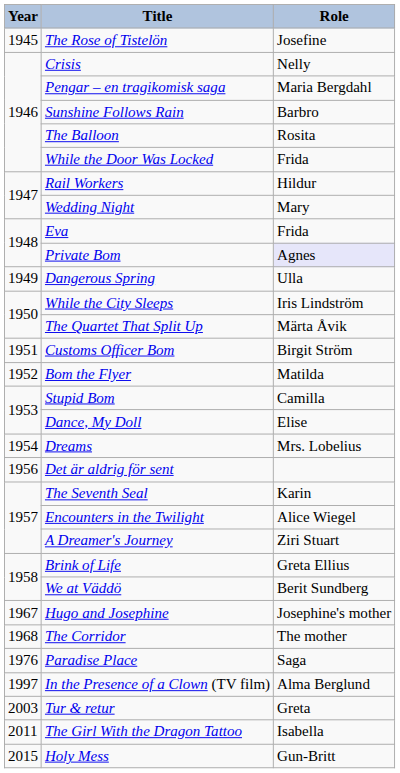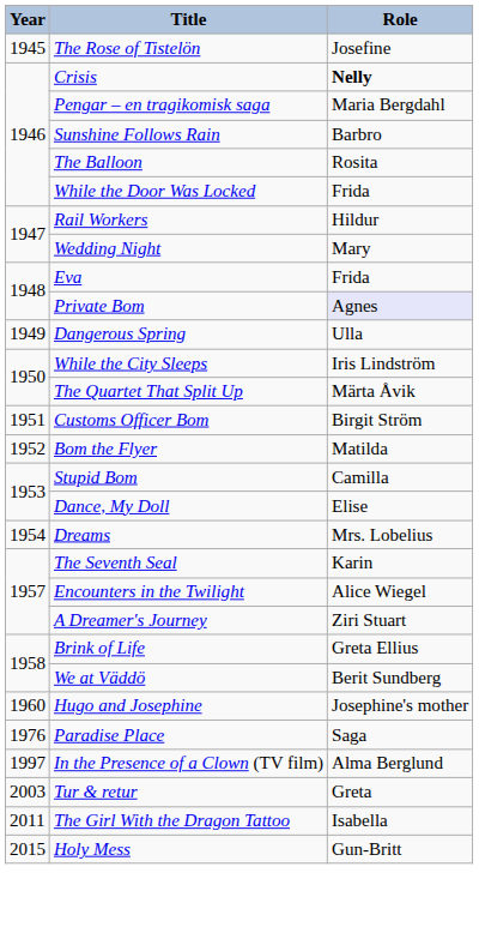 <table class="wikitable">
 <tr>
 <th style="background:#B0C4DE;">Year</th>
 <th style="background:#B0C4DE;">Title</th>
 <th style="background:#B0C4DE;">Role</th>
 </tr>
 <tr>
 <td>1945</td>
 <td><em><a href='#'>The Rose of Tistelön</a></em></td>
 <td>Josefine</td>
 </tr>
 <tr>
 <td rowspan=5>1946</td>
 <td><em><a href='#'>Crisis</a></em></td>
-<td>Nelly</td>
+<td><strong>Nelly</strong></td>
 </tr>
 <tr>
 <td><em><a href='#'>Pengar – en tragikomisk saga</a></em></td>
 <td>Maria Bergdahl</td>
 </tr>
 <tr>
 <td><em><a href='#'>Sunshine Follows Rain</a></em></td>
 <td>Barbro</td>
 </tr>
 <tr>
 <td><em><a href='#'>The Balloon</a></em></td>
 <td>Rosita</td>
 </tr>
 <tr>
 <td><em><a href='#'>While the Door Was Locked</a></em></td>
 <td>Frida</td>
 </tr>
 <tr>
 <td rowspan=2>1947</td>
 <td><em><a href='#'>Rail Workers</a></em></td>
 <td>Hildur</td>
 </tr>
 <tr>
 <td><em><a href='#'>Wedding Night</a></em></td>
 <td>Mary</td>
 </tr>
 <tr>
 <td rowspan=2>1948</td>
 <td><em><a href='#'>Eva</a></em></td>
 <td>Frida</td>
 </tr>
 <tr>
 <td><em><a href='#'>Private Bom</a></em></td>
 <td style="background: lavender;">Agnes</td>
 </tr>
 <tr>
 <td>1949</td>
 <td><em><a href='#'>Dangerous Spring</a></em></td>
 <td>Ulla</td>
 </tr>
 <tr>
 <td rowspan=2>1950</td>
 <td><em><a href='#'>While the City Sleeps</a></em></td>
 <td>Iris Lindström</td>
 </tr>
 <tr>
 <td><em><a href='#'>The Quartet That Split Up</a></em></td>
 <td>Märta Åvik</td>
 </tr>
 <tr>
 <td>1951</td>
 <td><em><a href='#'>Customs Officer Bom</a></em></td>
 <td>Birgit Ström</td>
 </tr>
 <tr>
 <td>1952</td>
 <td><em><a href='#'>Bom the Flyer</a></em></td>
 <td>Matilda</td>
 </tr>
 <tr>
 <td rowspan=2>1953</td>
 <td><em><a href='#'>Stupid Bom</a></em></td>
 <td>Camilla</td>
 </tr>
 <tr>
 <td><em><a href='#'>Dance, My Doll</a></em></td>
 <td>Elise</td>
 </tr>
 <tr>
 <td rowspan=1>1954</td>
 <td><em><a href='#'>Dreams</a></em></td>
 <td>Mrs. Lobelius</td>
 </tr>
 <tr>
-<td>1956</td>
-<td><em><a href='#'>Det är aldrig för sent</a></em></td>
-<td></td>
-</tr>
-<tr>
 <td rowspan=3>1957</td>
 <td><em><a href='#'>The Seventh Seal</a></em></td>
 <td>Karin</td>
 </tr>
 <tr>
 <td><em><a href='#'>Encounters in the Twilight</a></em></td>
 <td>Alice Wiegel</td>
 </tr>
 <tr>
 <td><em><a href='#'>A Dreamer's Journey</a></em></td>
 <td>Ziri Stuart</td>
 </tr>
 <tr>
 <td rowspan=2>1958</td>
 <td><em><a href='#'>Brink of Life</a></em></td>
 <td>Greta Ellius</td>
 </tr>
 <tr>
 <td><em><a href='#'>We at Väddö</a></em></td>
 <td>Berit Sundberg</td>
 </tr>
 <tr>
-<td rowspan=1>1967</td>
+<td rowspan=1>1960</td>
 <td><em><a href='#'>Hugo and Josephine</a></em></td>
 <td>Josephine's mother</td>
-</tr>
-<tr>
-<td rowspan=1>1968</td>
-<td><em><a href='#'>The Corridor</a></em></td>
-<td>The mother</td>
 </tr>
 <tr>
 <td rowspan=1>1976</td>
 <td><em><a href='#'>Paradise Place</a></em></td>
 <td>Saga</td>
 </tr>
 <tr>
 <td rowspan=1>1997</td>
 <td><em><a href='#'>In the Presence of a Clown</a></em> (TV film)</td>
 <td>Alma Berglund</td>
 </tr>
 <tr>
 <td rowspan=1>2003</td>
 <td><em><a href='#'>Tur & retur</a></em></td>
 <td>Greta</td>
 </tr>
 <tr>
 <td rowspan=1>2011</td>
 <td><em><a href='#'>The Girl With the Dragon Tattoo</a></em></td>
 <td>Isabella</td>
 </tr>
 <tr>
 <td rowspan=1>2015</td>
 <td><em><a href='#'>Holy Mess</a></em></td>
 <td>Gun-Britt</td>
 </tr>
 </table>
